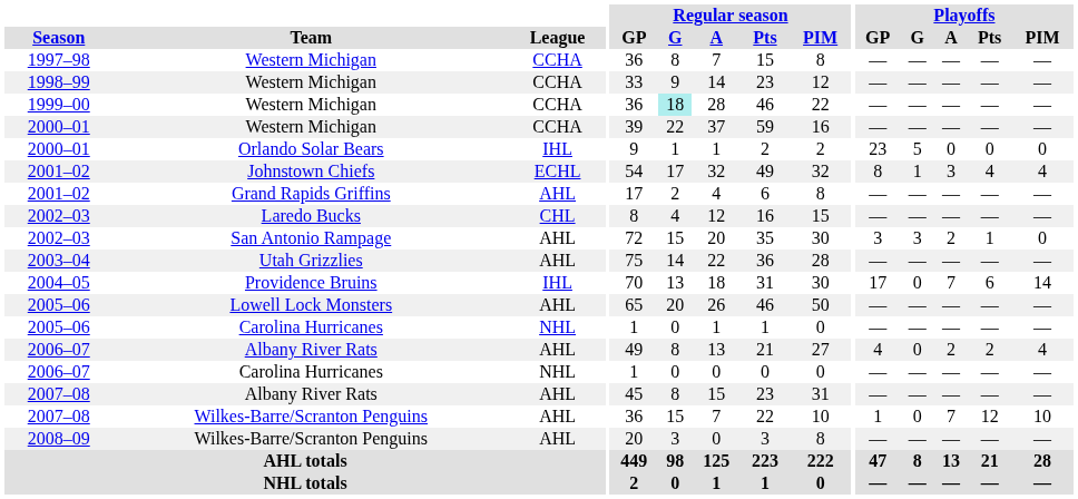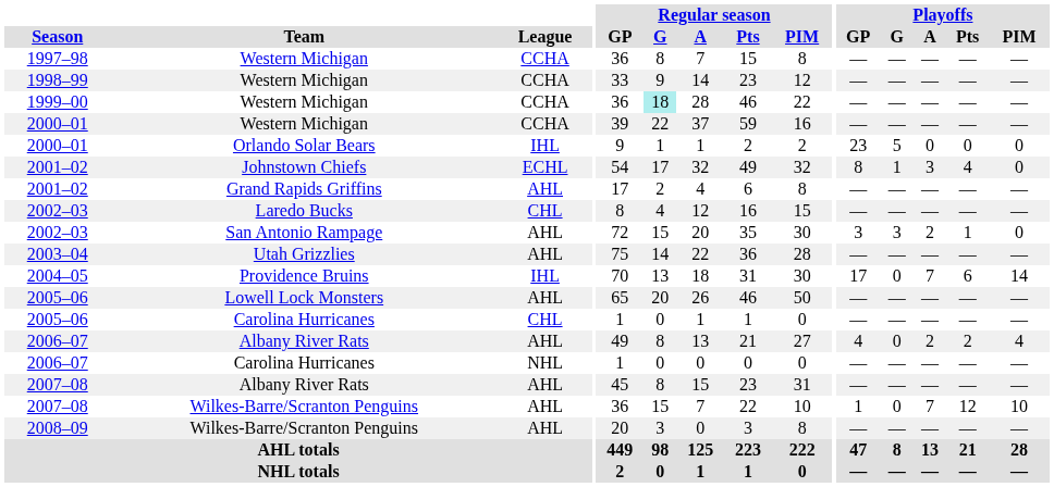 <table border="0" cellpadding="1" cellspacing="0" style="text-align:center; width:60em">
 <tr bgcolor="#e0e0e0">
 <th colspan="3" bgcolor="#ffffff"></th>
 <th rowspan="99" bgcolor="#ffffff"></th>
 <th colspan="5"><a href='#'>Regular season</a></th>
 <th rowspan="99" bgcolor="#ffffff"></th>
 <th colspan="5"><a href='#'>Playoffs</a></th>
 </tr>
 <tr bgcolor="#e0e0e0">
 <th><a href='#'>Season</a></th>
 <th>Team</th>
 <th>League</th>
 <th>GP</th>
 <th><a href='#'>G</a></th>
 <th><a href='#'>A</a></th>
 <th><a href='#'>Pts</a></th>
 <th><a href='#'>PIM</a></th>
 <th>GP</th>
 <th>G</th>
 <th>A</th>
 <th>Pts</th>
 <th>PIM</th>
 </tr>
 <tr>
 <td><a href='#'>1997–98</a></td>
 <td><a href='#'>Western Michigan</a></td>
 <td><a href='#'>CCHA</a></td>
 <td>36</td>
 <td>8</td>
 <td>7</td>
 <td>15</td>
 <td>8</td>
 <td>—</td>
 <td>—</td>
 <td>—</td>
 <td>—</td>
 <td>—</td>
 </tr>
 <tr style="background:#f0f0f0;">
 <td><a href='#'>1998–99</a></td>
 <td>Western Michigan</td>
 <td>CCHA</td>
 <td>33</td>
 <td>9</td>
 <td>14</td>
 <td>23</td>
 <td>12</td>
 <td>—</td>
 <td>—</td>
 <td>—</td>
 <td>—</td>
 <td>—</td>
 </tr>
 <tr>
 <td><a href='#'>1999–00</a></td>
 <td>Western Michigan</td>
 <td>CCHA</td>
 <td>36</td>
 <td style="background: paleturquoise;">18</td>
 <td>28</td>
 <td>46</td>
 <td>22</td>
 <td>—</td>
 <td>—</td>
 <td>—</td>
 <td>—</td>
 <td>—</td>
 </tr>
 <tr style="background:#f0f0f0;">
 <td><a href='#'>2000–01</a></td>
 <td>Western Michigan</td>
 <td>CCHA</td>
 <td>39</td>
 <td>22</td>
 <td>37</td>
 <td>59</td>
 <td>16</td>
 <td>—</td>
 <td>—</td>
 <td>—</td>
 <td>—</td>
 <td>—</td>
 </tr>
 <tr>
 <td><a href='#'>2000–01</a></td>
 <td><a href='#'>Orlando Solar Bears</a></td>
 <td><a href='#'>IHL</a></td>
 <td>9</td>
 <td>1</td>
 <td>1</td>
 <td>2</td>
 <td>2</td>
 <td>23</td>
 <td>5</td>
 <td>0</td>
 <td>0</td>
 <td>0</td>
 </tr>
 <tr style="background:#f0f0f0;">
 <td><a href='#'>2001–02</a></td>
 <td><a href='#'>Johnstown Chiefs</a></td>
 <td><a href='#'>ECHL</a></td>
 <td>54</td>
 <td>17</td>
 <td>32</td>
 <td>49</td>
 <td>32</td>
 <td>8</td>
 <td>1</td>
 <td>3</td>
 <td>4</td>
-<td>4</td>
+<td>0</td>
 </tr>
 <tr>
 <td><a href='#'>2001–02</a></td>
 <td><a href='#'>Grand Rapids Griffins</a></td>
 <td><a href='#'>AHL</a></td>
 <td>17</td>
 <td>2</td>
 <td>4</td>
 <td>6</td>
 <td>8</td>
 <td>—</td>
 <td>—</td>
 <td>—</td>
 <td>—</td>
 <td>—</td>
 </tr>
 <tr style="background:#f0f0f0;">
 <td><a href='#'>2002–03</a></td>
 <td><a href='#'>Laredo Bucks</a></td>
 <td><a href='#'>CHL</a></td>
 <td>8</td>
 <td>4</td>
 <td>12</td>
 <td>16</td>
 <td>15</td>
 <td>—</td>
 <td>—</td>
 <td>—</td>
 <td>—</td>
 <td>—</td>
 </tr>
 <tr>
 <td><a href='#'>2002–03</a></td>
 <td><a href='#'>San Antonio Rampage</a></td>
 <td>AHL</td>
 <td>72</td>
 <td>15</td>
 <td>20</td>
 <td>35</td>
 <td>30</td>
 <td>3</td>
 <td>3</td>
 <td>2</td>
 <td>1</td>
 <td>0</td>
 </tr>
 <tr style="background:#f0f0f0;">
 <td><a href='#'>2003–04</a></td>
 <td><a href='#'>Utah Grizzlies</a></td>
 <td>AHL</td>
 <td>75</td>
 <td>14</td>
 <td>22</td>
 <td>36</td>
 <td>28</td>
 <td>—</td>
 <td>—</td>
 <td>—</td>
 <td>—</td>
 <td>—</td>
 </tr>
 <tr>
 <td><a href='#'>2004–05</a></td>
 <td><a href='#'>Providence Bruins</a></td>
 <td><a href='#'>IHL</a></td>
 <td>70</td>
 <td>13</td>
 <td>18</td>
 <td>31</td>
 <td>30</td>
 <td>17</td>
 <td>0</td>
 <td>7</td>
 <td>6</td>
 <td>14</td>
 </tr>
 <tr style="background:#f0f0f0;">
 <td><a href='#'>2005–06</a></td>
 <td><a href='#'>Lowell Lock Monsters</a></td>
 <td>AHL</td>
 <td>65</td>
 <td>20</td>
 <td>26</td>
 <td>46</td>
 <td>50</td>
 <td>—</td>
 <td>—</td>
 <td>—</td>
 <td>—</td>
 <td>—</td>
 </tr>
 <tr>
 <td><a href='#'>2005–06</a></td>
 <td><a href='#'>Carolina Hurricanes</a></td>
-<td><a href='#'>NHL</a></td>
+<td><a href='#'>CHL</a></td>
 <td>1</td>
 <td>0</td>
 <td>1</td>
 <td>1</td>
 <td>0</td>
 <td>—</td>
 <td>—</td>
 <td>—</td>
 <td>—</td>
 <td>—</td>
 </tr>
 <tr style="background:#f0f0f0;">
 <td><a href='#'>2006–07</a></td>
 <td><a href='#'>Albany River Rats</a></td>
 <td>AHL</td>
 <td>49</td>
 <td>8</td>
 <td>13</td>
 <td>21</td>
 <td>27</td>
 <td>4</td>
 <td>0</td>
 <td>2</td>
 <td>2</td>
 <td>4</td>
 </tr>
 <tr>
 <td><a href='#'>2006–07</a></td>
 <td>Carolina Hurricanes</td>
 <td>NHL</td>
 <td>1</td>
 <td>0</td>
 <td>0</td>
 <td>0</td>
 <td>0</td>
 <td>—</td>
 <td>—</td>
 <td>—</td>
 <td>—</td>
 <td>—</td>
 </tr>
 <tr style="background:#f0f0f0;">
 <td><a href='#'>2007–08</a></td>
 <td>Albany River Rats</td>
 <td>AHL</td>
 <td>45</td>
 <td>8</td>
 <td>15</td>
 <td>23</td>
 <td>31</td>
 <td>—</td>
 <td>—</td>
 <td>—</td>
 <td>—</td>
 <td>—</td>
 </tr>
 <tr>
 <td><a href='#'>2007–08</a></td>
 <td><a href='#'>Wilkes-Barre/Scranton Penguins</a></td>
 <td>AHL</td>
 <td>36</td>
 <td>15</td>
 <td>7</td>
 <td>22</td>
 <td>10</td>
 <td>1</td>
 <td>0</td>
 <td>7</td>
 <td>12</td>
 <td>10</td>
 </tr>
 <tr style="background:#f0f0f0;">
 <td><a href='#'>2008–09</a></td>
 <td>Wilkes-Barre/Scranton Penguins</td>
 <td>AHL</td>
 <td>20</td>
 <td>3</td>
 <td>0</td>
 <td>3</td>
 <td>8</td>
 <td>—</td>
 <td>—</td>
 <td>—</td>
 <td>—</td>
 <td>—</td>
 </tr>
 <tr ALIGN="center" bgcolor="#e0e0e0">
 <th colspan="3">AHL totals</th>
 <th>449</th>
 <th>98</th>
 <th>125</th>
 <th>223</th>
 <th>222</th>
 <th>47</th>
 <th>8</th>
 <th>13</th>
 <th>21</th>
 <th>28</th>
 </tr>
 <tr ALIGN="center" bgcolor="#e0e0e0">
 <th colspan="3">NHL totals</th>
 <th>2</th>
 <th>0</th>
 <th>1</th>
 <th>1</th>
 <th>0</th>
 <th>—</th>
 <th>—</th>
 <th>—</th>
 <th>—</th>
 <th>—</th>
 </tr>
 </table>
